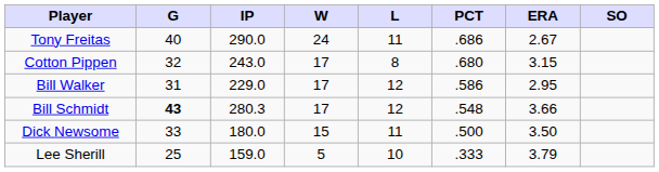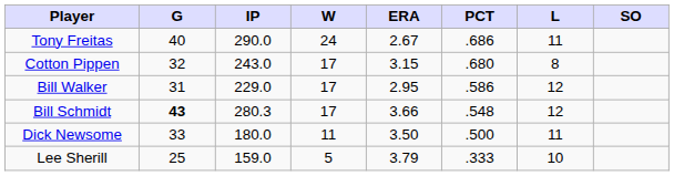 <table class="wikitable sortable">
 <tr>
 <th style="background:#ddf; width:16%;">Player</th>
 <th style="background:#ddf; width:9%;">G</th>
 <th style="background:#ddf; width:9%;">IP</th>
 <th style="background:#ddf; width:9%;">W</th>
+<th style="background:#ddf; width:9%;">ERA</th>
+<th style="background:#ddf; width:9%;">PCT</th>
 <th style="background:#ddf; width:9%;">L</th>
-<th style="background:#ddf; width:9%;">PCT</th>
-<th style="background:#ddf; width:9%;">ERA</th>
 <th style="background:#ddf; width:9%;">SO</th>
 </tr>
 <tr style="text-align:center;">
 <td><a href='#'>Tony Freitas</a></td>
 <td>40</td>
 <td>290.0</td>
 <td>24</td>
+<td>2.67</td>
+<td>.686</td>
 <td>11</td>
-<td>.686</td>
-<td>2.67</td>
 <td></td>
 </tr>
 <tr style="text-align:center;">
 <td><a href='#'>Cotton Pippen</a></td>
 <td>32</td>
 <td>243.0</td>
 <td>17</td>
+<td>3.15</td>
+<td>.680</td>
 <td>8</td>
-<td>.680</td>
-<td>3.15</td>
 <td></td>
 </tr>
 <tr style="text-align:center;">
 <td><a href='#'>Bill Walker</a></td>
 <td>31</td>
 <td>229.0</td>
 <td>17</td>
+<td>2.95</td>
+<td>.586</td>
 <td>12</td>
-<td>.586</td>
-<td>2.95</td>
 <td></td>
 </tr>
 <tr style="text-align:center;">
 <td><a href='#'>Bill Schmidt</a></td>
 <td><strong>43</strong></td>
 <td>280.3</td>
 <td>17</td>
+<td>3.66</td>
+<td>.548</td>
 <td>12</td>
-<td>.548</td>
-<td>3.66</td>
 <td></td>
 </tr>
 <tr style="text-align:center;">
 <td><a href='#'>Dick Newsome</a></td>
 <td>33</td>
 <td>180.0</td>
-<td>15</td>
 <td>11</td>
+<td>3.50</td>
 <td>.500</td>
-<td>3.50</td>
+<td>11</td>
 <td></td>
 </tr>
 <tr style="text-align:center;">
 <td>Lee Sherill</td>
 <td>25</td>
 <td>159.0</td>
 <td>5</td>
+<td>3.79</td>
+<td>.333</td>
 <td>10</td>
-<td>.333</td>
-<td>3.79</td>
 <td></td>
 </tr>
 </table>
